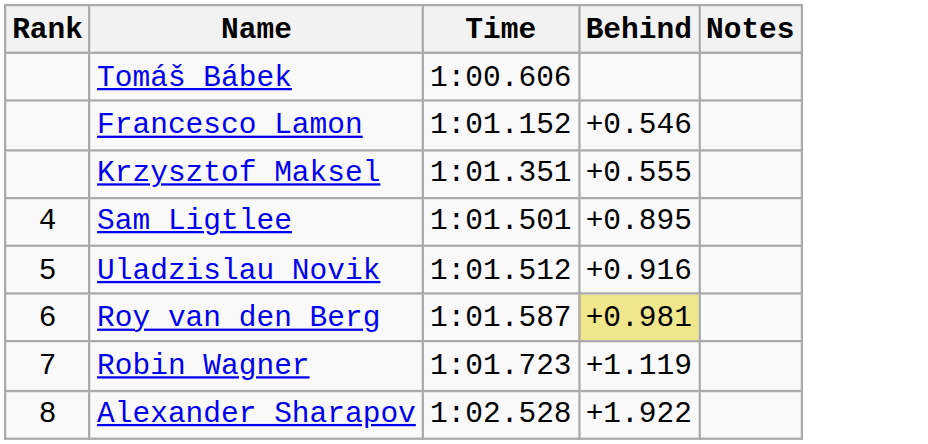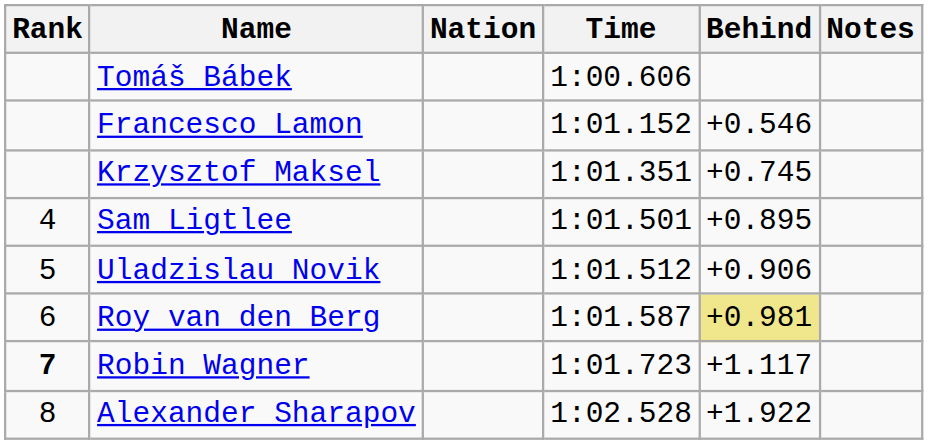 <table class="wikitable sortable" style="text-align:center">
 <tr>
 <th>Rank</th>
 <th>Name</th>
+<th>Nation</th>
 <th>Time</th>
 <th>Behind</th>
 <th>Notes</th>
 </tr>
 <tr>
 <td></td>
 <td align=left><a href='#'>Tomáš Bábek</a></td>
+<td align=left></td>
 <td>1:00.606</td>
 <td></td>
 <td></td>
 </tr>
 <tr>
 <td></td>
 <td align=left><a href='#'>Francesco Lamon</a></td>
+<td align=left></td>
 <td>1:01.152</td>
 <td>+0.546</td>
 <td></td>
 </tr>
 <tr>
 <td></td>
 <td align=left><a href='#'>Krzysztof Maksel</a></td>
+<td align=left></td>
 <td>1:01.351</td>
-<td>+0.555</td>
+<td>+0.745</td>
 <td></td>
 </tr>
 <tr>
 <td>4</td>
 <td align=left><a href='#'>Sam Ligtlee</a></td>
+<td align=left></td>
 <td>1:01.501</td>
 <td>+0.895</td>
 <td></td>
 </tr>
 <tr>
 <td>5</td>
 <td align=left><a href='#'>Uladzislau Novik</a></td>
+<td align=left></td>
 <td>1:01.512</td>
-<td>+0.916</td>
+<td>+0.906</td>
 <td></td>
 </tr>
 <tr>
 <td>6</td>
 <td align=left><a href='#'>Roy van den Berg</a></td>
+<td align=left></td>
 <td>1:01.587</td>
 <td style="background: khaki;">+0.981</td>
 <td></td>
 </tr>
 <tr>
-<td>7</td>
+<td><strong>7</strong></td>
 <td align=left><a href='#'>Robin Wagner</a></td>
+<td align=left></td>
 <td>1:01.723</td>
-<td>+1.119</td>
+<td>+1.117</td>
 <td></td>
 </tr>
 <tr>
 <td>8</td>
 <td align=left><a href='#'>Alexander Sharapov</a></td>
+<td align=left></td>
 <td>1:02.528</td>
 <td>+1.922</td>
 <td></td>
 </tr>
 </table>
